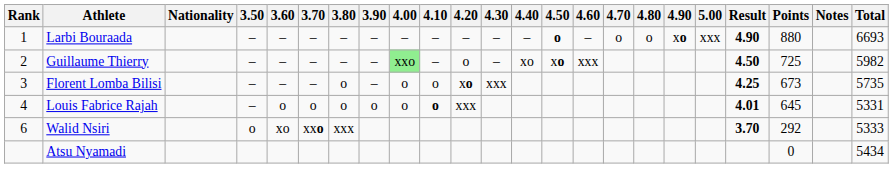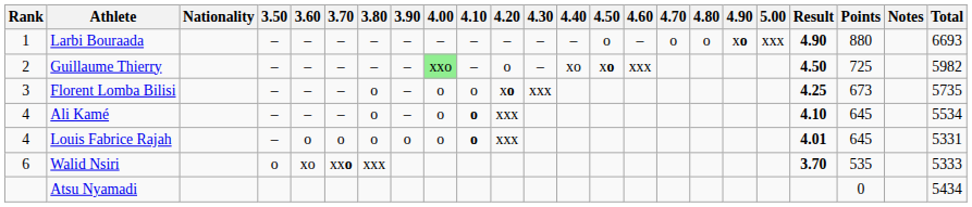 <table class="wikitable sortable" style="text-align:center;font-size:85%">
 <tr>
 <th>Rank</th>
 <th>Athlete</th>
 <th>Nationality</th>
 <th>3.50</th>
 <th>3.60</th>
 <th>3.70</th>
 <th>3.80</th>
 <th>3.90</th>
 <th>4.00</th>
 <th>4.10</th>
 <th>4.20</th>
 <th>4.30</th>
 <th>4.40</th>
 <th>4.50</th>
 <th>4.60</th>
 <th>4.70</th>
 <th>4.80</th>
 <th>4.90</th>
 <th>5.00</th>
 <th>Result</th>
 <th>Points</th>
 <th>Notes</th>
 <th>Total</th>
 </tr>
 <tr>
 <td>1</td>
 <td align=left><a href='#'>Larbi Bouraada</a></td>
 <td align=left></td>
 <td>–</td>
 <td>–</td>
 <td>–</td>
 <td>–</td>
 <td>–</td>
 <td>–</td>
 <td>–</td>
 <td>–</td>
 <td>–</td>
 <td>–</td>
-<td><strong>o</strong></td>
+<td>o</td>
 <td>–</td>
 <td>o</td>
 <td>o</td>
 <td>x<strong>o</strong></td>
 <td>xxx</td>
 <td><strong>4.90</strong></td>
 <td>880</td>
 <td></td>
 <td>6693</td>
 </tr>
 <tr>
 <td>2</td>
 <td align=left><a href='#'>Guillaume Thierry</a></td>
 <td align=left></td>
 <td>–</td>
 <td>–</td>
 <td>–</td>
 <td>–</td>
 <td>–</td>
 <td style="background: lightgreen;">xxo</td>
 <td>–</td>
 <td>o</td>
 <td>–</td>
 <td>xo</td>
 <td>x<strong>o</strong></td>
 <td>xxx</td>
 <td></td>
 <td></td>
 <td></td>
 <td></td>
 <td><strong>4.50</strong></td>
 <td>725</td>
 <td></td>
 <td>5982</td>
 </tr>
 <tr>
 <td>3</td>
 <td align=left><a href='#'>Florent Lomba Bilisi</a></td>
 <td align=left></td>
 <td>–</td>
 <td>–</td>
 <td>–</td>
 <td>o</td>
 <td>–</td>
 <td>o</td>
 <td>o</td>
 <td>x<strong>o</strong></td>
 <td>xxx</td>
 <td></td>
 <td></td>
 <td></td>
 <td></td>
 <td></td>
 <td></td>
 <td></td>
 <td><strong>4.25</strong></td>
 <td>673</td>
 <td></td>
 <td>5735</td>
 </tr>
 <tr>
 <td>4</td>
+<td align=left><a href='#'>Ali Kamé</a></td>
+<td align=left></td>
+<td>–</td>
+<td>–</td>
+<td>–</td>
+<td>o</td>
+<td>–</td>
+<td>o</td>
+<td><strong>o</strong></td>
+<td>xxx</td>
+<td></td>
+<td></td>
+<td></td>
+<td></td>
+<td></td>
+<td></td>
+<td></td>
+<td></td>
+<td><strong>4.10</strong></td>
+<td>645</td>
+<td></td>
+<td>5534</td>
+</tr>
+<tr>
+<td>4</td>
 <td align=left><a href='#'>Louis Fabrice Rajah</a></td>
 <td align=left></td>
 <td>–</td>
 <td>o</td>
 <td>o</td>
 <td>o</td>
 <td>o</td>
 <td>o</td>
 <td><strong>o</strong></td>
 <td>xxx</td>
 <td></td>
 <td></td>
 <td></td>
 <td></td>
 <td></td>
 <td></td>
 <td></td>
 <td></td>
 <td><strong>4.01</strong></td>
 <td>645</td>
 <td></td>
 <td>5331</td>
 </tr>
 <tr>
 <td>6</td>
 <td align=left><a href='#'>Walid Nsiri</a></td>
 <td align=left></td>
 <td>o</td>
 <td>xo</td>
 <td>xx<strong>o</strong></td>
 <td>xxx</td>
 <td></td>
 <td></td>
 <td></td>
 <td></td>
 <td></td>
 <td></td>
 <td></td>
 <td></td>
 <td></td>
 <td></td>
 <td></td>
 <td></td>
 <td><strong>3.70</strong></td>
-<td>292</td>
+<td>535</td>
 <td></td>
 <td>5333</td>
 </tr>
 <tr>
 <td></td>
 <td align=left><a href='#'>Atsu Nyamadi</a></td>
 <td align=left></td>
 <td></td>
 <td></td>
 <td></td>
 <td></td>
 <td></td>
 <td></td>
 <td></td>
 <td></td>
 <td></td>
 <td></td>
 <td></td>
 <td></td>
 <td></td>
 <td></td>
 <td></td>
 <td></td>
 <td><strong></strong></td>
 <td>0</td>
 <td></td>
 <td>5434</td>
 </tr>
 </table>
